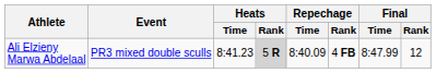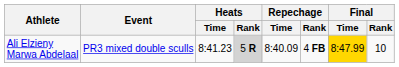 <table class="wikitable" style="font-size:90%">
 <tr>
 <th rowspan=2>Athlete</th>
 <th rowspan=2>Event</th>
 <th colspan=2>Heats</th>
 <th colspan=2>Repechage</th>
 <th colspan=2>Final</th>
 </tr>
 <tr style="font-size:95%">
 <th>Time</th>
 <th>Rank</th>
 <th>Time</th>
 <th>Rank</th>
 <th>Time</th>
 <th>Rank</th>
 </tr>
 <tr style="text-align:center">
 <td style="text-align:left"><a href='#'>Ali Elzieny</a><br><a href='#'>Marwa Abdelaal</a></td>
 <td style="text-align:left"><a href='#'>PR3 mixed double sculls</a></td>
 <td>8:41.23</td>
 <td style="background: lightgrey;">5 <strong>R</strong></td>
 <td>8:40.09</td>
 <td>4 <strong>FB</strong></td>
-<td>8:47.99</td>
-<td>12</td>
+<td style="background: gold;">8:47.99</td>
+<td>10</td>
 </tr>
 </table>
